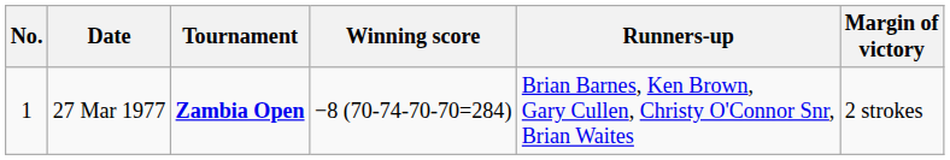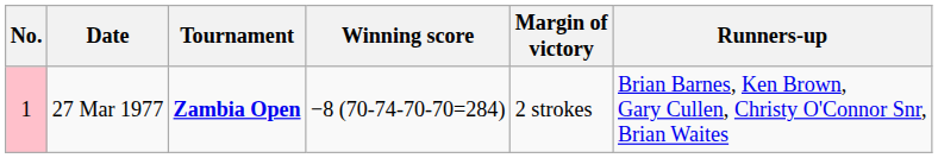 <table class="wikitable" style="font-size:95%;">
 <tr>
 <th>No.</th>
 <th>Date</th>
 <th>Tournament</th>
 <th>Winning score</th>
+<th>Margin of<br>victory</th>
 <th>Runners-up</th>
-<th>Margin of<br>victory</th>
 </tr>
 <tr>
-<td align=center>1</td>
+<td align=center style="background: pink;">1</td>
 <td align=right>27 Mar 1977</td>
 <td><strong><a href='#'>Zambia Open</a></strong></td>
 <td>−8 (70-74-70-70=284)</td>
+<td>2 strokes</td>
 <td> <a href='#'>Brian Barnes</a>,  <a href='#'>Ken Brown</a>,<br> <a href='#'>Gary Cullen</a>,  <a href='#'>Christy O'Connor Snr</a>,<br> <a href='#'>Brian Waites</a></td>
-<td>2 strokes</td>
 </tr>
 </table>
